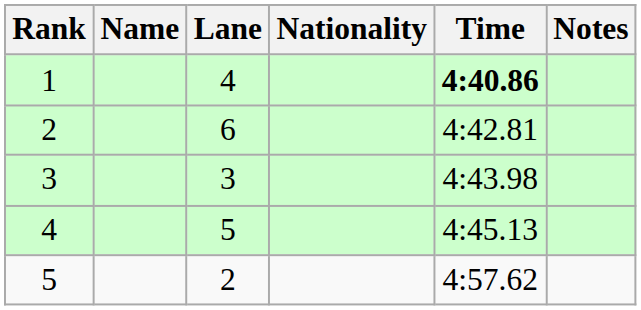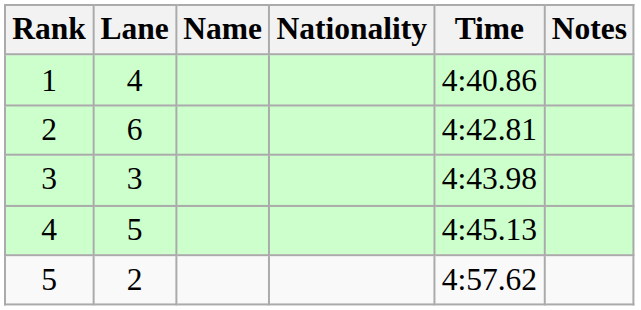 <table class="wikitable sortable" style="text-align:center">
 <tr>
 <th>Rank</th>
+<th>Lane</th>
 <th>Name</th>
-<th>Lane</th>
 <th>Nationality</th>
 <th>Time</th>
 <th>Notes</th>
 </tr>
 <tr bgcolor=ccffcc>
 <td>1</td>
-<td align=left></td>
 <td>4</td>
 <td align=left></td>
-<td><strong>4:40.86</strong></td>
+<td align=left></td>
+<td>4:40.86</td>
 <td><strong></strong></td>
 </tr>
 <tr bgcolor=ccffcc>
 <td>2</td>
+<td>6</td>
 <td align=left></td>
-<td>6</td>
 <td align=left></td>
 <td>4:42.81</td>
 <td><strong></strong></td>
 </tr>
 <tr bgcolor=ccffcc>
 <td>3</td>
+<td>3</td>
 <td align=left></td>
-<td>3</td>
 <td align=left></td>
 <td>4:43.98</td>
 <td><strong></strong></td>
 </tr>
 <tr bgcolor=ccffcc>
 <td>4</td>
+<td>5</td>
 <td align=left></td>
-<td>5</td>
 <td align=left></td>
 <td>4:45.13</td>
 <td><strong></strong></td>
 </tr>
 <tr>
 <td>5</td>
+<td>2</td>
 <td align=left></td>
-<td>2</td>
 <td align=left></td>
 <td>4:57.62</td>
 <td></td>
 </tr>
 </table>
